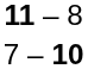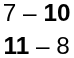 <table style="text-align:center">
 <tr>
 <th width=200></th>
 <th width=100></th>
 <th width=200></th>
 </tr>
 <tr>
+<td align=right></td>
+<td>7 – <strong>10</strong></td>
+<td align=left><strong></strong></td>
+</tr>
+<tr>
 <td align=right><strong></strong></td>
 <td><strong>11</strong> – 8</td>
 <td align=left></td>
 </tr>
-<tr>
-<td align=right></td>
-<td>7 – <strong>10</strong></td>
-<td align=left><strong></strong></td>
-</tr>
 </table>
